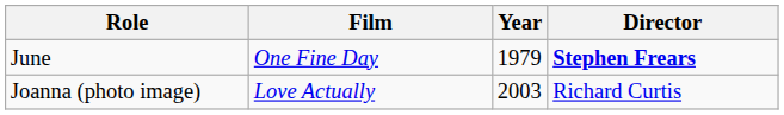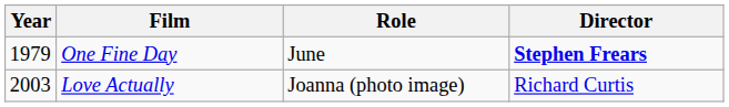 <table class="wikitable">
 <tr>
+<th width="33">Year</th>
+<th width="170">Film</th>
 <th width="170">Role</th>
-<th width="170">Film</th>
-<th width="33">Year</th>
 <th width="160">Director</th>
 </tr>
 <tr>
+<td>1979</td>
+<td><em><a href='#'>One Fine Day</a></em></td>
 <td>June</td>
-<td><em><a href='#'>One Fine Day</a></em></td>
-<td>1979</td>
 <td><strong><a href='#'>Stephen Frears</a></strong></td>
 </tr>
 <tr>
+<td>2003</td>
+<td><em><a href='#'>Love Actually</a></em></td>
 <td>Joanna (photo image)</td>
-<td><em><a href='#'>Love Actually</a></em></td>
-<td>2003</td>
 <td><a href='#'>Richard Curtis</a></td>
 </tr>
 </table>
